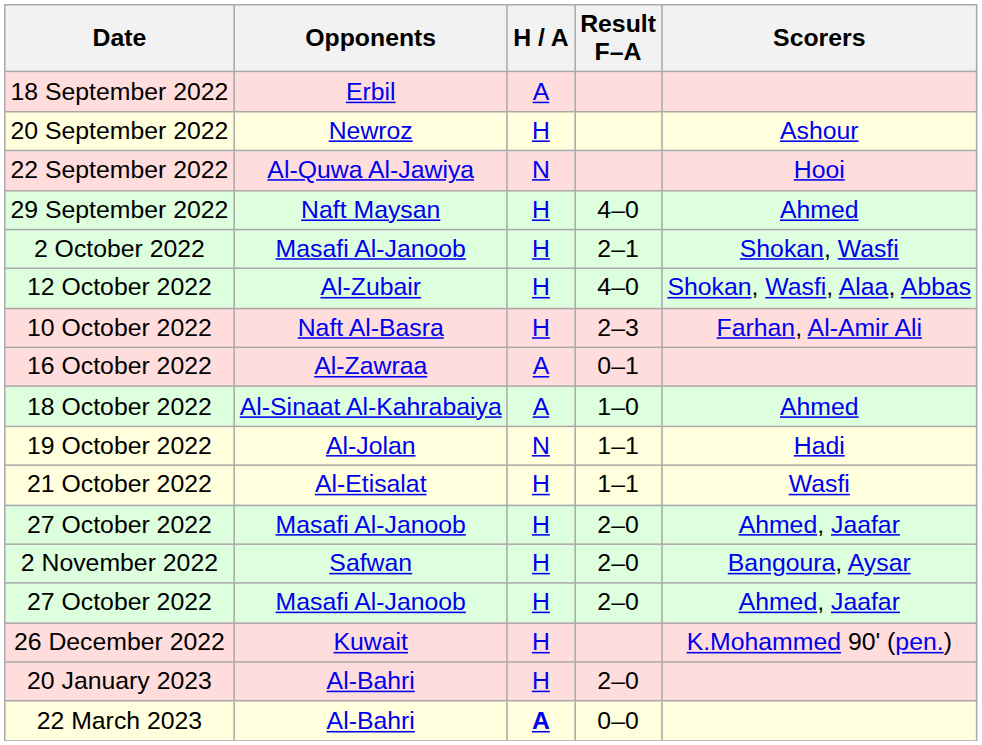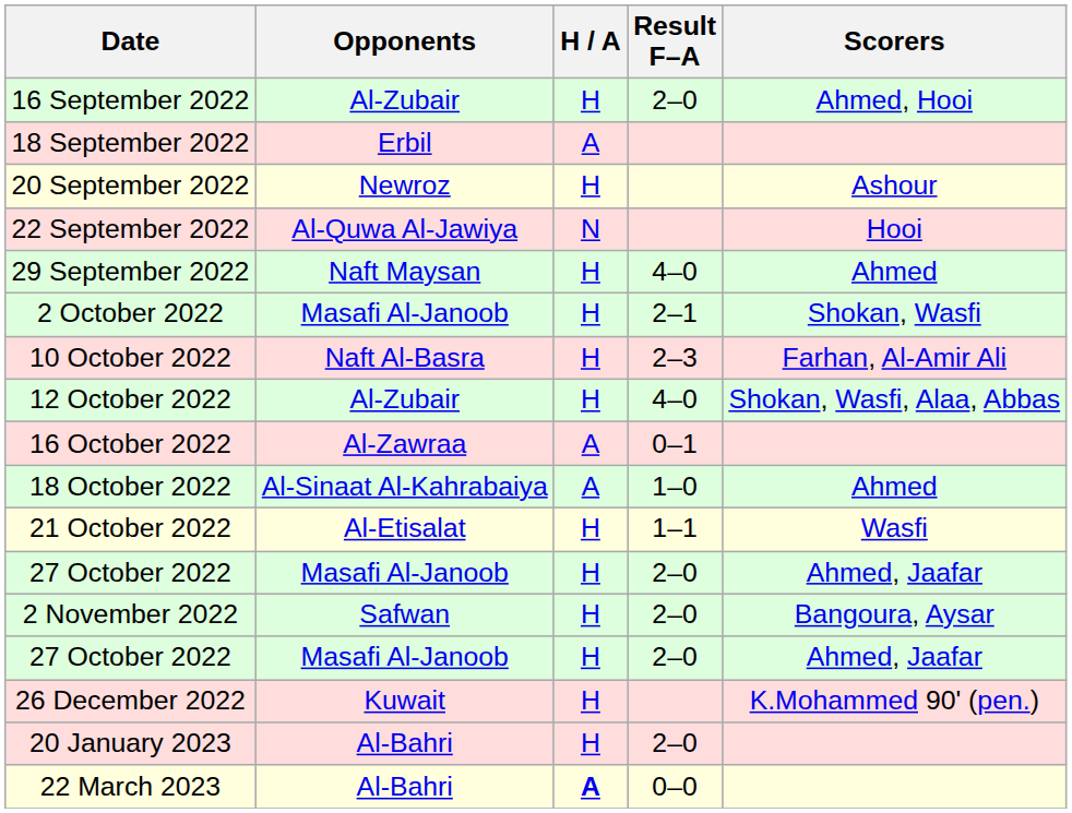 <table class="wikitable" style="text-align:center">
 <tr>
 <th>Date</th>
 <th>Opponents</th>
 <th>H / A</th>
 <th>Result<br>F–A</th>
 <th>Scorers</th>
+</tr>
+<tr bgcolor="#ddffdd">
+<td>16 September 2022</td>
+<td><a href='#'>Al-Zubair</a></td>
+<td><a href='#'>H</a></td>
+<td>2–0</td>
+<td><a href='#'>Ahmed</a>, <a href='#'>Hooi</a></td>
 </tr>
 <tr bgcolor="#ffdddd">
 <td>18 September 2022</td>
 <td><a href='#'>Erbil</a></td>
 <td><a href='#'>A</a></td>
 <td></td>
 <td></td>
 </tr>
 <tr bgcolor="#ffffdd">
 <td>20 September 2022</td>
 <td><a href='#'>Newroz</a></td>
 <td><a href='#'>H</a></td>
 <td></td>
 <td><a href='#'>Ashour</a></td>
 </tr>
 <tr bgcolor="#ffdddd">
 <td>22 September 2022</td>
 <td><a href='#'>Al-Quwa Al-Jawiya</a></td>
 <td><a href='#'>N</a></td>
 <td></td>
 <td><a href='#'>Hooi</a></td>
 </tr>
 <tr bgcolor="#ddffdd">
 <td>29 September 2022</td>
 <td><a href='#'>Naft Maysan</a></td>
 <td><a href='#'>H</a></td>
 <td>4–0</td>
 <td><a href='#'>Ahmed</a></td>
 </tr>
 <tr bgcolor="#ddffdd">
 <td>2 October 2022</td>
 <td><a href='#'>Masafi Al-Janoob</a></td>
 <td><a href='#'>H</a></td>
 <td>2–1</td>
 <td><a href='#'>Shokan</a>, <a href='#'>Wasfi</a></td>
 </tr>
+<tr bgcolor="#ffdddd">
+<td>10 October 2022</td>
+<td><a href='#'>Naft Al-Basra</a></td>
+<td><a href='#'>H</a></td>
+<td>2–3</td>
+<td><a href='#'>Farhan</a>, <a href='#'>Al-Amir Ali</a></td>
+</tr>
 <tr bgcolor="#ddffdd">
 <td>12 October 2022</td>
 <td><a href='#'>Al-Zubair</a></td>
 <td><a href='#'>H</a></td>
 <td>4–0</td>
 <td><a href='#'>Shokan</a>, <a href='#'>Wasfi</a>, <a href='#'>Alaa</a>, <a href='#'>Abbas</a></td>
-</tr>
-<tr bgcolor="#ffdddd">
-<td>10 October 2022</td>
-<td><a href='#'>Naft Al-Basra</a></td>
-<td><a href='#'>H</a></td>
-<td>2–3</td>
-<td><a href='#'>Farhan</a>, <a href='#'>Al-Amir Ali</a></td>
 </tr>
 <tr bgcolor="#ffdddd">
 <td>16 October 2022</td>
 <td><a href='#'>Al-Zawraa</a></td>
 <td><a href='#'>A</a></td>
 <td>0–1</td>
 <td></td>
 </tr>
 <tr bgcolor="#ddffdd">
 <td>18 October 2022</td>
 <td><a href='#'>Al-Sinaat Al-Kahrabaiya</a></td>
 <td><a href='#'>A</a></td>
 <td>1–0</td>
 <td><a href='#'>Ahmed</a></td>
-</tr>
-<tr bgcolor="#ffffdd">
-<td>19 October 2022</td>
-<td><a href='#'>Al-Jolan</a></td>
-<td><a href='#'>N</a></td>
-<td>1–1</td>
-<td><a href='#'>Hadi</a></td>
 </tr>
 <tr bgcolor="#ffffdd">
 <td>21 October 2022</td>
 <td><a href='#'>Al-Etisalat</a></td>
 <td><a href='#'>H</a></td>
 <td>1–1</td>
 <td><a href='#'>Wasfi</a></td>
 </tr>
 <tr bgcolor="#ddffdd">
 <td>27 October 2022</td>
 <td><a href='#'>Masafi Al-Janoob</a></td>
 <td><a href='#'>H</a></td>
 <td>2–0</td>
 <td><a href='#'>Ahmed</a>, <a href='#'>Jaafar</a></td>
 </tr>
 <tr bgcolor="#ddffdd">
 <td>2 November 2022</td>
 <td><a href='#'>Safwan</a></td>
 <td><a href='#'>H</a></td>
 <td>2–0</td>
 <td><a href='#'>Bangoura</a>, <a href='#'>Aysar</a></td>
 </tr>
 <tr bgcolor="#ddffdd">
 <td>27 October 2022</td>
 <td><a href='#'>Masafi Al-Janoob</a></td>
 <td><a href='#'>H</a></td>
 <td>2–0</td>
 <td><a href='#'>Ahmed</a>, <a href='#'>Jaafar</a></td>
 </tr>
 <tr bgcolor="#ffdddd">
 <td>26 December 2022</td>
 <td><a href='#'>Kuwait</a></td>
 <td><a href='#'>H</a></td>
 <td></td>
 <td><a href='#'>K.Mohammed</a> 90' (<a href='#'>pen.</a>)</td>
 </tr>
 <tr bgcolor="#ffdddd">
 <td>20 January 2023</td>
 <td><a href='#'>Al-Bahri</a></td>
 <td><a href='#'>H</a></td>
 <td>2–0</td>
 <td></td>
 </tr>
 <tr bgcolor="#ffffdd">
 <td>22 March 2023</td>
 <td><a href='#'>Al-Bahri</a></td>
 <td><strong><a href='#'>A</a></strong></td>
 <td>0–0</td>
 <td></td>
 </tr>
 </table>
